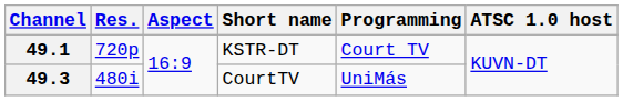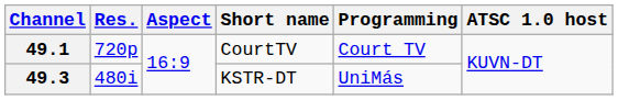 <table class="wikitable">
 <tr>
 <th scope = "col"><a href='#'>Channel</a></th>
 <th scope = "col"><a href='#'>Res.</a></th>
 <th scope = "col"><a href='#'>Aspect</a></th>
 <th scope = "col">Short name</th>
 <th scope = "col">Programming</th>
 <th scope = "col">ATSC 1.0 host</th>
 </tr>
 <tr>
 <th scope = "row">49.1</th>
 <td><a href='#'>720p</a></td>
 <td rowspan="2"><a href='#'>16:9</a></td>
-<td>KSTR-DT</td>
+<td>CourtTV</td>
 <td><a href='#'>Court TV</a></td>
 <td rowspan="2"><a href='#'>KUVN-DT</a></td>
 </tr>
 <tr>
 <th scope = "row">49.3</th>
 <td><a href='#'>480i</a></td>
-<td>CourtTV</td>
+<td>KSTR-DT</td>
 <td><a href='#'>UniMás</a></td>
 </tr>
 </table>
